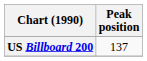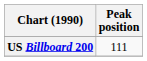 <table class="wikitable sortable plainrowheaders">
 <tr>
 <th scope="col">Chart (1990)</th>
 <th scope="col">Peak<br>position</th>
 </tr>
 <tr>
 </tr>
 <tr>
 </tr>
 <tr>
 </tr>
 <tr>
 </tr>
 <tr>
 </tr>
 <tr>
 <th scope="row">US <a href='#'><em>Billboard</em> 200</a></th>
-<td align="center">137</td>
+<td align="center">111</td>
 </tr>
 <tr>
 </tr>
 </table>
